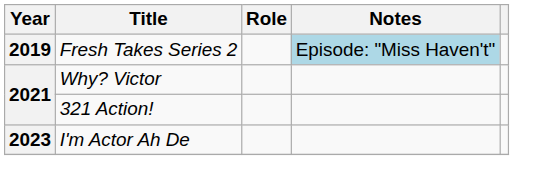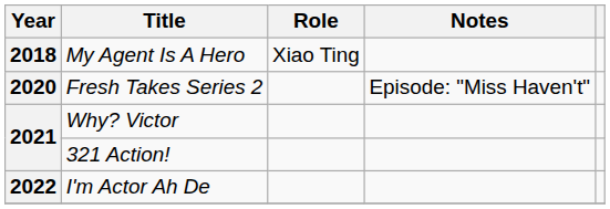 <table class="wikitable sortable plainrowheaders">
 <tr>
 <th scope="col">Year</th>
 <th scope="col">Title</th>
 <th scope="col">Role</th>
 <th scope="col" class="unsortable">Notes</th>
 <th scope="col" class="unsortable"></th>
 </tr>
 <tr>
-<th scope="row">2019</th>
+<th scope="row">2018</th>
+<td><em>My Agent Is A Hero</em></td>
+<td>Xiao Ting</td>
+<td></td>
+<td></td>
+</tr>
+<tr>
+<th scope="row">2020</th>
 <td><em>Fresh Takes Series 2</em></td>
 <td></td>
-<td style="background: lightblue;">Episode: "Miss Haven't"</td>
+<td>Episode: "Miss Haven't"</td>
 <td></td>
 </tr>
 <tr>
 <th scope="row" rowspan="2">2021</th>
 <td><em>Why? Victor</em></td>
 <td></td>
 <td></td>
 <td></td>
 </tr>
 <tr>
 <td><em>321 Action!</em></td>
 <td></td>
 <td></td>
 <td></td>
 </tr>
 <tr>
-<th scope="row">2023</th>
+<th scope="row">2022</th>
 <td><em>I'm Actor Ah De</em></td>
 <td></td>
 <td></td>
 <td></td>
 </tr>
 <tr>
 </tr>
 </table>
